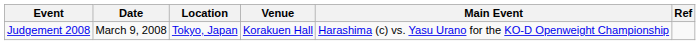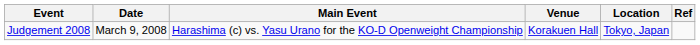 <table class="wikitable" style="font-size:85%;">
 <tr>
 <th>Event</th>
 <th>Date</th>
+<th>Main Event</th>
+<th>Venue</th>
 <th>Location</th>
-<th>Venue</th>
-<th>Main Event</th>
 <th>Ref</th>
 </tr>
 <tr>
 <td><a href='#'>Judgement 2008</a></td>
 <td>March 9, 2008</td>
+<td><a href='#'>Harashima</a> (c) vs. <a href='#'>Yasu Urano</a> for the <a href='#'>KO-D Openweight Championship</a></td>
+<td><a href='#'>Korakuen Hall</a></td>
 <td><a href='#'>Tokyo, Japan</a></td>
-<td><a href='#'>Korakuen Hall</a></td>
-<td><a href='#'>Harashima</a> (c) vs. <a href='#'>Yasu Urano</a> for the <a href='#'>KO-D Openweight Championship</a></td>
 <td></td>
 </tr>
 </table>
